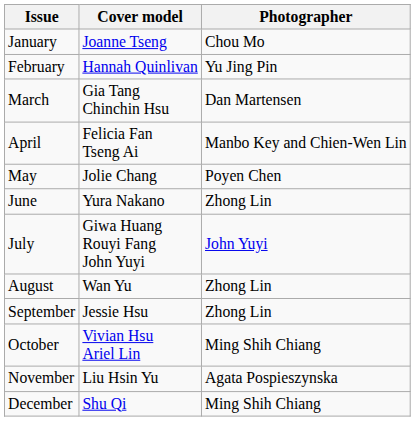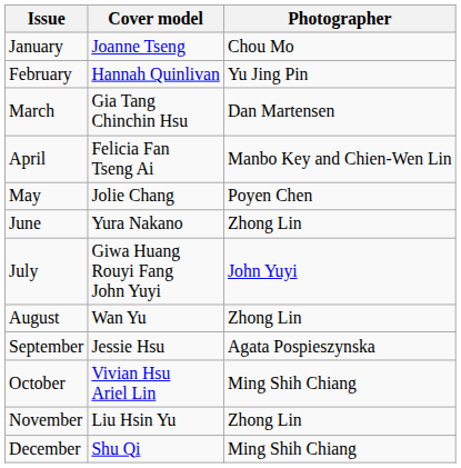 <table class="wikitable">
 <tr>
 <th>Issue</th>
 <th>Cover model</th>
 <th>Photographer</th>
 </tr>
 <tr>
 <td>January</td>
 <td><a href='#'>Joanne Tseng</a></td>
 <td>Chou Mo</td>
 </tr>
 <tr>
 <td>February</td>
 <td><a href='#'>Hannah Quinlivan</a></td>
 <td>Yu Jing Pin</td>
 </tr>
 <tr>
 <td>March</td>
 <td>Gia Tang <br> Chinchin Hsu</td>
 <td>Dan Martensen</td>
 </tr>
 <tr>
 <td>April</td>
 <td>Felicia Fan <br> Tseng Ai</td>
 <td>Manbo Key and Chien-Wen Lin</td>
 </tr>
 <tr>
 <td>May</td>
 <td>Jolie Chang</td>
 <td>Poyen Chen</td>
 </tr>
 <tr>
 <td>June</td>
 <td>Yura Nakano</td>
 <td>Zhong Lin</td>
 </tr>
 <tr>
 <td>July</td>
 <td>Giwa Huang<br> Rouyi Fang <br> John Yuyi</td>
 <td><a href='#'>John Yuyi</a></td>
 </tr>
 <tr>
 <td>August</td>
 <td>Wan Yu</td>
 <td>Zhong Lin</td>
 </tr>
 <tr>
 <td>September</td>
 <td>Jessie Hsu</td>
-<td>Zhong Lin</td>
+<td>Agata Pospieszynska</td>
 </tr>
 <tr>
 <td>October</td>
 <td><a href='#'>Vivian Hsu</a> <br> <a href='#'>Ariel Lin</a></td>
 <td>Ming Shih Chiang</td>
 </tr>
 <tr>
 <td>November</td>
 <td>Liu Hsin Yu</td>
-<td>Agata Pospieszynska</td>
+<td>Zhong Lin</td>
 </tr>
 <tr>
 <td>December</td>
 <td><a href='#'>Shu Qi</a></td>
 <td>Ming Shih Chiang</td>
 </tr>
 </table>
